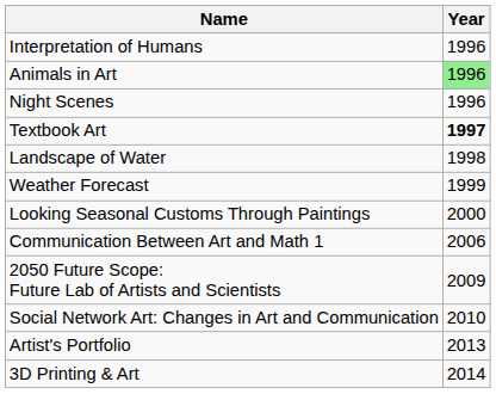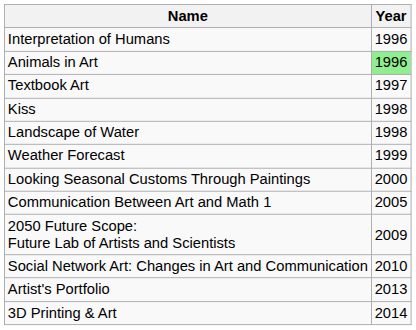 <table class="wikitable">
 <tr>
 <th>Name</th>
 <th>Year</th>
 </tr>
 <tr>
 <td>Interpretation of Humans</td>
 <td>1996</td>
 </tr>
 <tr>
 <td>Animals in Art</td>
 <td style="background: lightgreen;">1996</td>
 </tr>
 <tr>
-<td>Night Scenes</td>
-<td>1996</td>
+<td>Textbook Art</td>
+<td>1997</td>
 </tr>
 <tr>
-<td>Textbook Art</td>
-<td><strong>1997</strong></td>
+<td>Kiss</td>
+<td>1998</td>
 </tr>
 <tr>
 <td>Landscape of Water</td>
 <td>1998</td>
 </tr>
 <tr>
 <td>Weather Forecast</td>
 <td>1999</td>
 </tr>
 <tr>
 <td>Looking Seasonal Customs  Through Paintings</td>
 <td>2000</td>
 </tr>
 <tr>
 <td>Communication Between Art and Math 1</td>
-<td>2006</td>
+<td>2005</td>
 </tr>
 <tr>
 <td>2050 Future Scope:<br>Future Lab of Artists and Scientists</td>
 <td>2009</td>
 </tr>
 <tr>
 <td>Social Network Art: Changes in Art and Communication</td>
 <td>2010</td>
 </tr>
 <tr>
 <td>Artist's Portfolio</td>
 <td>2013</td>
 </tr>
 <tr>
 <td>3D Printing & Art</td>
 <td>2014</td>
 </tr>
 </table>
